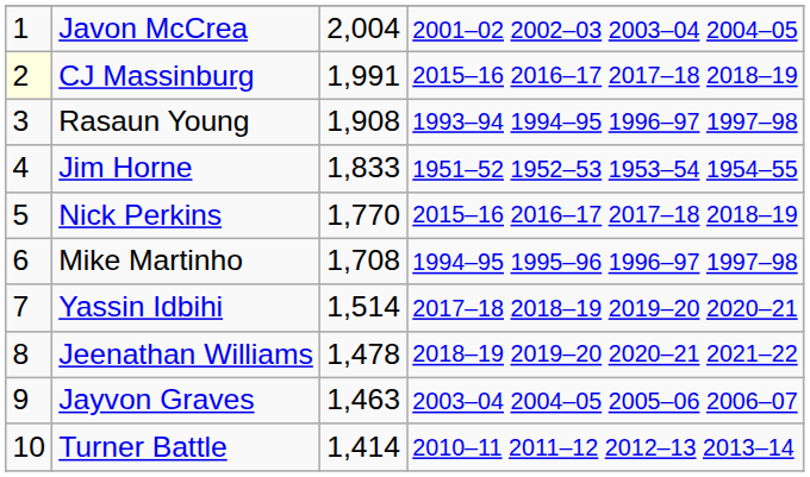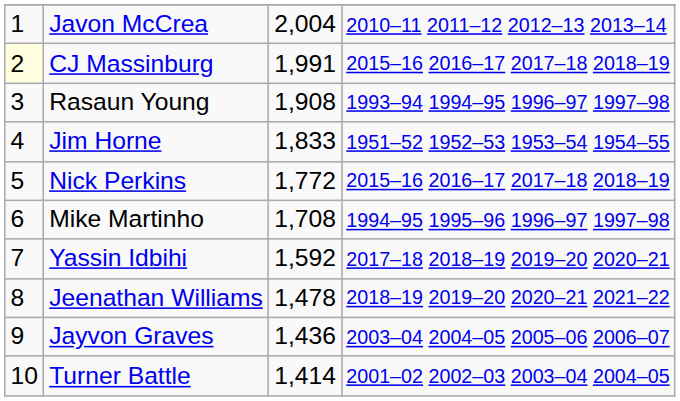 <table class="wikitable">
 <tr>
 </tr>
 <tr>
 <td>1</td>
 <td><a href='#'>Javon McCrea</a></td>
 <td>2,004</td>
-<td style="font-size:80%;"><a href='#'>2001–02</a> <a href='#'>2002–03</a> <a href='#'>2003–04</a> <a href='#'>2004–05</a></td>
+<td style="font-size:80%;"><a href='#'>2010–11</a> <a href='#'>2011–12</a> <a href='#'>2012–13</a> <a href='#'>2013–14</a></td>
 </tr>
 <tr>
 <td style="background: lightyellow;">2</td>
 <td><a href='#'>CJ Massinburg</a></td>
 <td>1,991</td>
 <td style="font-size:80%;"><a href='#'>2015–16</a> <a href='#'>2016–17</a> <a href='#'>2017–18</a> <a href='#'>2018–19</a></td>
 </tr>
 <tr>
 <td>3</td>
 <td>Rasaun Young</td>
 <td>1,908</td>
 <td style="font-size:80%;"><a href='#'>1993–94</a> <a href='#'>1994–95</a> <a href='#'>1996–97</a> <a href='#'>1997–98</a></td>
 </tr>
 <tr>
 <td>4</td>
 <td><a href='#'>Jim Horne</a></td>
 <td>1,833</td>
 <td style="font-size:80%;"><a href='#'>1951–52</a> <a href='#'>1952–53</a> <a href='#'>1953–54</a> <a href='#'>1954–55</a></td>
 </tr>
 <tr>
 <td>5</td>
 <td><a href='#'>Nick Perkins</a></td>
-<td>1,770</td>
+<td>1,772</td>
 <td style="font-size:80%;"><a href='#'>2015–16</a> <a href='#'>2016–17</a> <a href='#'>2017–18</a> <a href='#'>2018–19</a></td>
 </tr>
 <tr>
 <td>6</td>
 <td>Mike Martinho</td>
 <td>1,708</td>
 <td style="font-size:80%;"><a href='#'>1994–95</a> <a href='#'>1995–96</a> <a href='#'>1996–97</a> <a href='#'>1997–98</a></td>
 </tr>
 <tr>
 <td>7</td>
 <td><a href='#'>Yassin Idbihi</a></td>
-<td>1,514</td>
+<td>1,592</td>
 <td style="font-size:80%;"><a href='#'>2017–18</a> <a href='#'>2018–19</a> <a href='#'>2019–20</a> <a href='#'>2020–21</a></td>
 </tr>
 <tr>
 <td>8</td>
 <td><a href='#'>Jeenathan Williams</a></td>
 <td>1,478</td>
 <td style="font-size:80%;"><a href='#'>2018–19</a> <a href='#'>2019–20</a> <a href='#'>2020–21</a> <a href='#'>2021–22</a></td>
 </tr>
 <tr>
 <td>9</td>
 <td><a href='#'>Jayvon Graves</a></td>
-<td>1,463</td>
+<td>1,436</td>
 <td style="font-size:80%;"><a href='#'>2003–04</a> <a href='#'>2004–05</a> <a href='#'>2005–06</a> <a href='#'>2006–07</a></td>
 </tr>
 <tr>
 <td>10</td>
 <td><a href='#'>Turner Battle</a></td>
 <td>1,414</td>
-<td style="font-size:80%;"><a href='#'>2010–11</a> <a href='#'>2011–12</a> <a href='#'>2012–13</a> <a href='#'>2013–14</a></td>
+<td style="font-size:80%;"><a href='#'>2001–02</a> <a href='#'>2002–03</a> <a href='#'>2003–04</a> <a href='#'>2004–05</a></td>
 </tr>
 </table>
